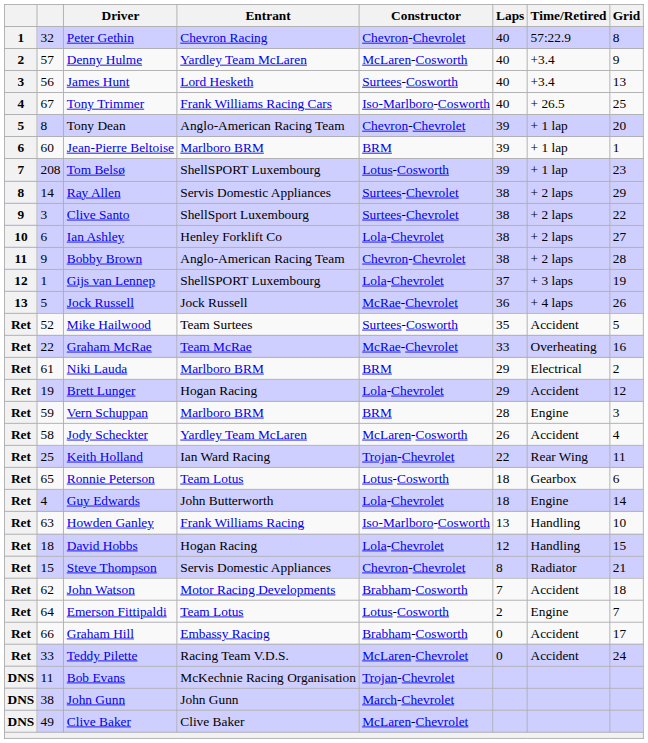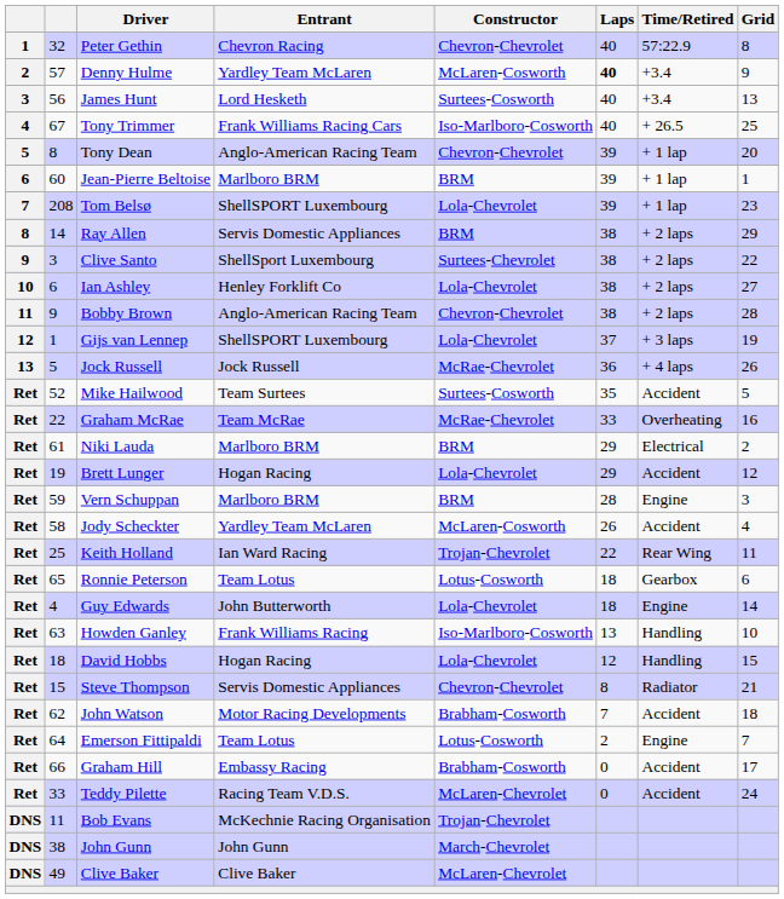 <table class="wikitable" style="font-size: 95%;">
 <tr>
 <th></th>
 <th></th>
 <th>Driver</th>
 <th>Entrant</th>
 <th>Constructor</th>
 <th>Laps</th>
 <th>Time/Retired</th>
 <th>Grid</th>
 </tr>
 <tr style="background-color: #CFCFFF">
 <th>1</th>
 <td>32</td>
 <td> <a href='#'>Peter Gethin</a></td>
 <td><a href='#'>Chevron Racing</a></td>
 <td><a href='#'>Chevron</a>-<a href='#'>Chevrolet</a></td>
 <td>40</td>
 <td>57:22.9</td>
 <td>8</td>
 </tr>
 <tr>
 <th>2</th>
 <td>57</td>
 <td> <a href='#'>Denny Hulme</a></td>
 <td><a href='#'>Yardley Team McLaren</a></td>
 <td><a href='#'>McLaren</a>-<a href='#'>Cosworth</a></td>
-<td>40</td>
+<td><strong>40</strong></td>
 <td>+3.4</td>
 <td>9</td>
 </tr>
 <tr>
 <th>3</th>
 <td>56</td>
 <td> <a href='#'>James Hunt</a></td>
 <td><a href='#'>Lord Hesketh</a></td>
 <td><a href='#'>Surtees</a>-<a href='#'>Cosworth</a></td>
 <td>40</td>
 <td>+3.4</td>
 <td>13</td>
 </tr>
 <tr>
 <th>4</th>
 <td>67</td>
 <td> <a href='#'>Tony Trimmer</a></td>
 <td><a href='#'>Frank Williams Racing Cars</a></td>
 <td><a href='#'>Iso-Marlboro</a>-<a href='#'>Cosworth</a></td>
 <td>40</td>
 <td>+ 26.5</td>
 <td>25</td>
 </tr>
 <tr style="background-color: #CFCFFF">
 <th>5</th>
 <td>8</td>
 <td> Tony Dean</td>
 <td>Anglo-American Racing Team</td>
 <td><a href='#'>Chevron</a>-<a href='#'>Chevrolet</a></td>
 <td>39</td>
 <td>+ 1 lap</td>
 <td>20</td>
 </tr>
 <tr>
 <th>6</th>
 <td>60</td>
 <td> <a href='#'>Jean-Pierre Beltoise</a></td>
 <td><a href='#'>Marlboro BRM</a></td>
 <td><a href='#'>BRM</a></td>
 <td>39</td>
 <td>+ 1 lap</td>
 <td>1</td>
 </tr>
 <tr style="background-color: #CFCFFF">
 <th>7</th>
 <td>208</td>
 <td> <a href='#'>Tom Belsø</a></td>
 <td>ShellSPORT Luxembourg</td>
-<td><a href='#'>Lotus</a>-<a href='#'>Cosworth</a></td>
+<td><a href='#'>Lola</a>-<a href='#'>Chevrolet</a></td>
 <td>39</td>
 <td>+ 1 lap</td>
 <td>23</td>
 </tr>
 <tr style="background-color: #CFCFFF">
 <th>8</th>
 <td>14</td>
 <td> <a href='#'>Ray Allen</a></td>
 <td>Servis Domestic Appliances</td>
-<td><a href='#'>Surtees</a>-<a href='#'>Chevrolet</a></td>
+<td><a href='#'>BRM</a></td>
 <td>38</td>
 <td>+ 2 laps</td>
 <td>29</td>
 </tr>
 <tr style="background-color: #CFCFFF">
 <th>9</th>
 <td>3</td>
 <td> <a href='#'>Clive Santo</a></td>
 <td>ShellSport Luxembourg</td>
 <td><a href='#'>Surtees</a>-<a href='#'>Chevrolet</a></td>
 <td>38</td>
 <td>+ 2 laps</td>
 <td>22</td>
 </tr>
 <tr style="background-color: #CFCFFF">
 <th>10</th>
 <td>6</td>
 <td> <a href='#'>Ian Ashley</a></td>
 <td>Henley Forklift Co</td>
 <td><a href='#'>Lola</a>-<a href='#'>Chevrolet</a></td>
 <td>38</td>
 <td>+ 2 laps</td>
 <td>27</td>
 </tr>
 <tr style="background-color: #CFCFFF">
 <th>11</th>
 <td>9</td>
 <td> <a href='#'>Bobby Brown</a></td>
 <td>Anglo-American Racing Team</td>
 <td><a href='#'>Chevron</a>-<a href='#'>Chevrolet</a></td>
 <td>38</td>
 <td>+ 2 laps</td>
 <td>28</td>
 </tr>
 <tr style="background-color: #CFCFFF">
 <th>12</th>
 <td>1</td>
 <td> <a href='#'>Gijs van Lennep</a></td>
 <td>ShellSPORT Luxembourg</td>
 <td><a href='#'>Lola</a>-<a href='#'>Chevrolet</a></td>
 <td>37</td>
 <td>+ 3 laps</td>
 <td>19</td>
 </tr>
 <tr style="background-color: #CFCFFF">
 <th>13</th>
 <td>5</td>
 <td> <a href='#'>Jock Russell</a></td>
 <td>Jock Russell</td>
 <td><a href='#'>McRae</a>-<a href='#'>Chevrolet</a></td>
 <td>36</td>
 <td>+ 4 laps</td>
 <td>26</td>
 </tr>
 <tr>
 <th>Ret</th>
 <td>52</td>
 <td> <a href='#'>Mike Hailwood</a></td>
 <td>Team Surtees</td>
 <td><a href='#'>Surtees</a>-<a href='#'>Cosworth</a></td>
 <td>35</td>
 <td>Accident</td>
 <td>5</td>
 </tr>
 <tr style="background-color: #CFCFFF">
 <th>Ret</th>
 <td>22</td>
 <td> <a href='#'>Graham McRae</a></td>
 <td><a href='#'>Team McRae</a></td>
 <td><a href='#'>McRae</a>-<a href='#'>Chevrolet</a></td>
 <td>33</td>
 <td>Overheating</td>
 <td>16</td>
 </tr>
 <tr>
 <th>Ret</th>
 <td>61</td>
 <td> <a href='#'>Niki Lauda</a></td>
 <td><a href='#'>Marlboro BRM</a></td>
 <td><a href='#'>BRM</a></td>
 <td>29</td>
 <td>Electrical</td>
 <td>2</td>
 </tr>
 <tr style="background-color: #CFCFFF">
 <th>Ret</th>
 <td>19</td>
 <td> <a href='#'>Brett Lunger</a></td>
 <td>Hogan Racing</td>
 <td><a href='#'>Lola</a>-<a href='#'>Chevrolet</a></td>
 <td>29</td>
 <td>Accident</td>
 <td>12</td>
 </tr>
 <tr>
 <th>Ret</th>
 <td>59</td>
 <td> <a href='#'>Vern Schuppan</a></td>
 <td><a href='#'>Marlboro BRM</a></td>
 <td><a href='#'>BRM</a></td>
 <td>28</td>
 <td>Engine</td>
 <td>3</td>
 </tr>
 <tr>
 <th>Ret</th>
 <td>58</td>
 <td> <a href='#'>Jody Scheckter</a></td>
 <td><a href='#'>Yardley Team McLaren</a></td>
 <td><a href='#'>McLaren</a>-<a href='#'>Cosworth</a></td>
 <td>26</td>
 <td>Accident</td>
 <td>4</td>
 </tr>
 <tr style="background-color: #CFCFFF">
 <th>Ret</th>
 <td>25</td>
 <td> <a href='#'>Keith Holland</a></td>
 <td>Ian Ward Racing</td>
 <td><a href='#'>Trojan</a>-<a href='#'>Chevrolet</a></td>
 <td>22</td>
 <td>Rear Wing</td>
 <td>11</td>
 </tr>
 <tr>
 <th>Ret</th>
 <td>65</td>
 <td> <a href='#'>Ronnie Peterson</a></td>
 <td><a href='#'>Team Lotus</a></td>
 <td><a href='#'>Lotus</a>-<a href='#'>Cosworth</a></td>
 <td>18</td>
 <td>Gearbox</td>
 <td>6</td>
 </tr>
 <tr style="background-color: #CFCFFF">
 <th>Ret</th>
 <td>4</td>
 <td> <a href='#'>Guy Edwards</a></td>
 <td>John Butterworth</td>
 <td><a href='#'>Lola</a>-<a href='#'>Chevrolet</a></td>
 <td>18</td>
 <td>Engine</td>
 <td>14</td>
 </tr>
 <tr>
 <th>Ret</th>
 <td>63</td>
 <td> <a href='#'>Howden Ganley</a></td>
 <td><a href='#'>Frank Williams Racing</a></td>
 <td><a href='#'>Iso-Marlboro</a>-<a href='#'>Cosworth</a></td>
 <td>13</td>
 <td>Handling</td>
 <td>10</td>
 </tr>
 <tr style="background-color: #CFCFFF">
 <th>Ret</th>
 <td>18</td>
 <td> <a href='#'>David Hobbs</a></td>
 <td>Hogan Racing</td>
 <td><a href='#'>Lola</a>-<a href='#'>Chevrolet</a></td>
 <td>12</td>
 <td>Handling</td>
 <td>15</td>
 </tr>
 <tr style="background-color: #CFCFFF">
 <th>Ret</th>
 <td>15</td>
 <td> <a href='#'>Steve Thompson</a></td>
 <td>Servis Domestic Appliances</td>
 <td><a href='#'>Chevron</a>-<a href='#'>Chevrolet</a></td>
 <td>8</td>
 <td>Radiator</td>
 <td>21</td>
 </tr>
 <tr>
 <th>Ret</th>
 <td>62</td>
 <td> <a href='#'>John Watson</a></td>
 <td><a href='#'>Motor Racing Developments</a></td>
 <td><a href='#'>Brabham</a>-<a href='#'>Cosworth</a></td>
 <td>7</td>
 <td>Accident</td>
 <td>18</td>
 </tr>
 <tr>
 <th>Ret</th>
 <td>64</td>
 <td> <a href='#'>Emerson Fittipaldi</a></td>
 <td><a href='#'>Team Lotus</a></td>
 <td><a href='#'>Lotus</a>-<a href='#'>Cosworth</a></td>
 <td>2</td>
 <td>Engine</td>
 <td>7</td>
 </tr>
 <tr>
 <th>Ret</th>
 <td>66</td>
 <td> <a href='#'>Graham Hill</a></td>
 <td><a href='#'>Embassy Racing</a></td>
 <td><a href='#'>Brabham</a>-<a href='#'>Cosworth</a></td>
 <td>0</td>
 <td>Accident</td>
 <td>17</td>
 </tr>
 <tr style="background-color: #CFCFFF">
 <th>Ret</th>
 <td>33</td>
 <td> <a href='#'>Teddy Pilette</a></td>
 <td>Racing Team V.D.S.</td>
 <td><a href='#'>McLaren</a>-<a href='#'>Chevrolet</a></td>
 <td>0</td>
 <td>Accident</td>
 <td>24</td>
 </tr>
 <tr style="background-color: #CFCFFF">
 <th>DNS</th>
 <td>11</td>
 <td> <a href='#'>Bob Evans</a></td>
 <td>McKechnie Racing Organisation</td>
 <td><a href='#'>Trojan</a>-<a href='#'>Chevrolet</a></td>
 <td></td>
 <td></td>
 <td></td>
 </tr>
 <tr style="background-color: #CFCFFF">
 <th>DNS</th>
 <td>38</td>
 <td> <a href='#'>John Gunn</a></td>
 <td>John Gunn</td>
 <td><a href='#'>March</a>-<a href='#'>Chevrolet</a></td>
 <td></td>
 <td></td>
 <td></td>
 </tr>
 <tr style="background-color: #CFCFFF">
 <th>DNS</th>
 <td>49</td>
 <td> <a href='#'>Clive Baker</a></td>
 <td>Clive Baker</td>
 <td><a href='#'>McLaren</a>-<a href='#'>Chevrolet</a></td>
 <td></td>
 <td></td>
 <td></td>
 </tr>
 <tr>
 <th colspan="8"></th>
 </tr>
 </table>
